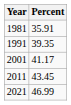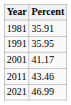 <table class="wikitable">
 <tr>
 <th>Year</th>
 <th>Percent</th>
 </tr>
 <tr>
 <td>1981</td>
 <td>35.91</td>
 </tr>
 <tr>
 <td>1991</td>
-<td>39.35</td>
+<td>35.95</td>
 </tr>
 <tr>
 <td>2001</td>
 <td>41.17</td>
 </tr>
 <tr>
 <td>2011</td>
-<td>43.45</td>
+<td>43.46</td>
 </tr>
 <tr>
 <td>2021</td>
 <td>46.99</td>
 </tr>
 </table>
